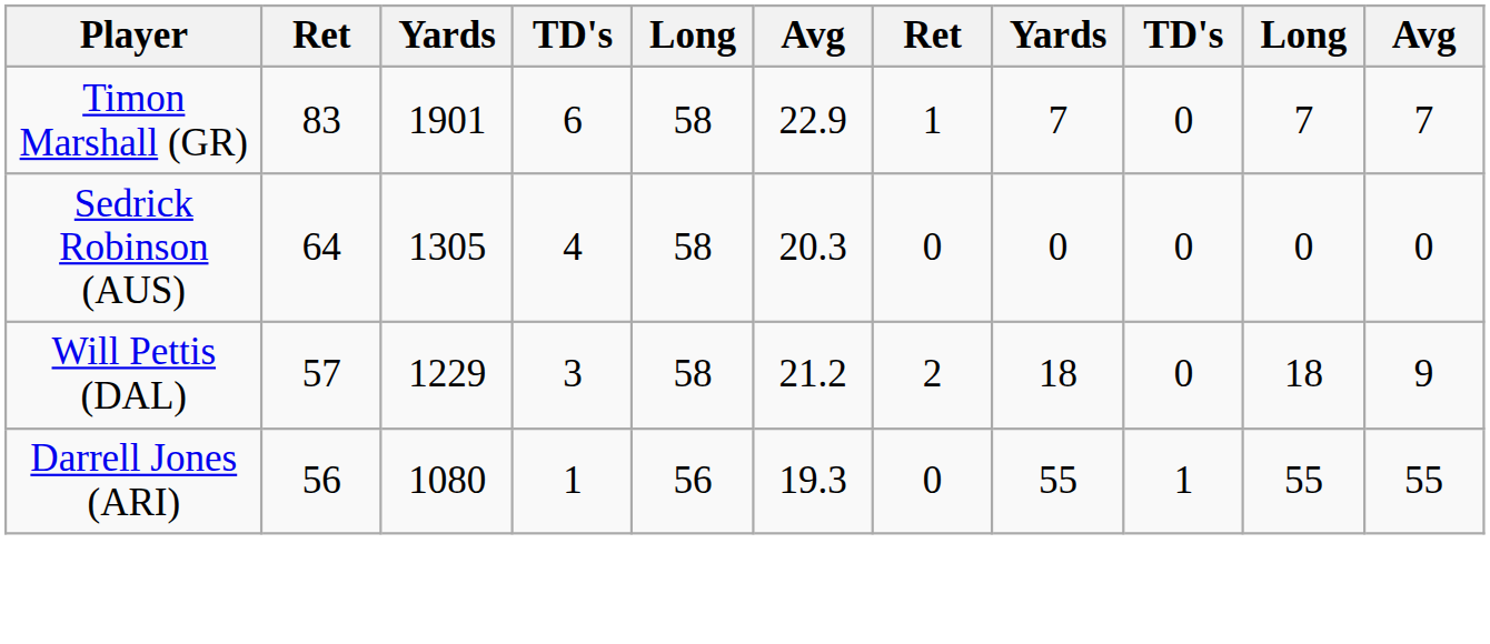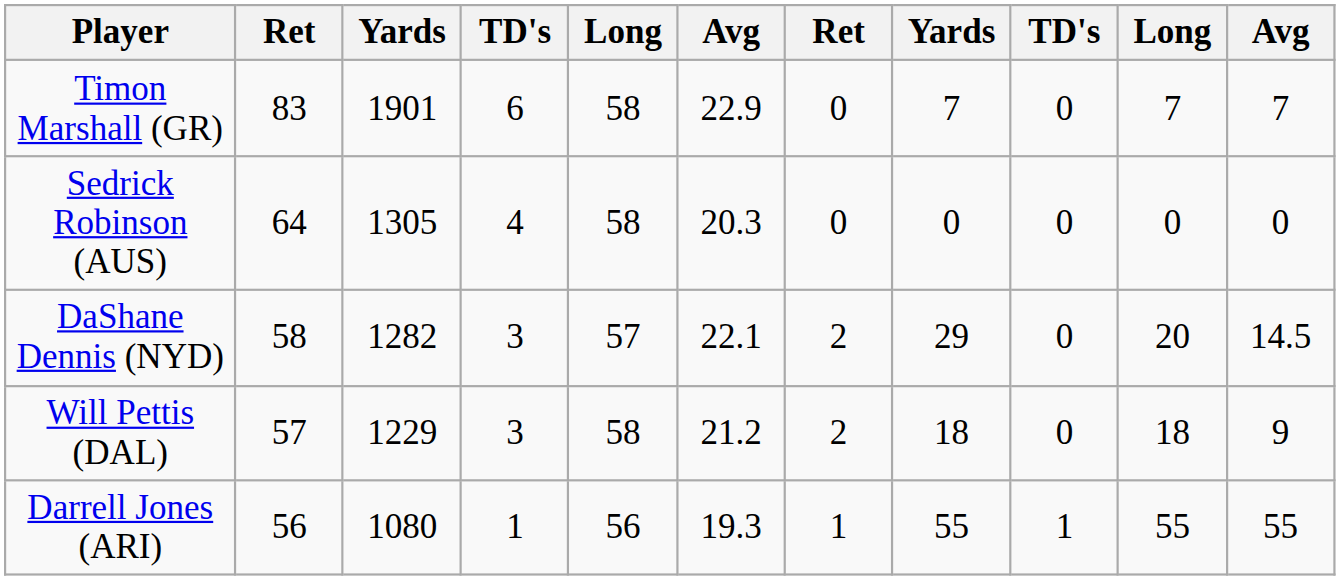 <table class="wikitable sortable">
 <tr>
 <th bgcolor="#DDDDFF" width="15%">Player</th>
 <th bgcolor="#DDDDFF" width="7%">Ret</th>
 <th bgcolor="#DDDDFF" width="7%">Yards</th>
 <th bgcolor="#DDDDFF" width="7%">TD's</th>
 <th bgcolor="#DDDDFF" width="7%">Long</th>
 <th bgcolor="#DDDDFF" width="7%">Avg</th>
 <th bgcolor="#DDDDFF" width="7%">Ret</th>
 <th bgcolor="#DDDDFF" width="7%">Yards</th>
 <th bgcolor="#DDDDFF" width="7%">TD's</th>
 <th bgcolor="#DDDDFF" width="7%">Long</th>
 <th bgcolor="#DDDDFF" width="7%">Avg</th>
 </tr>
 <tr align="center">
 <td><a href='#'>Timon Marshall</a> (GR)</td>
 <td>83</td>
 <td>1901</td>
 <td>6</td>
 <td>58</td>
 <td>22.9</td>
-<td>1</td>
+<td>0</td>
 <td>7</td>
 <td>0</td>
 <td>7</td>
 <td>7</td>
 </tr>
 <tr align="center">
 <td><a href='#'>Sedrick Robinson</a> (AUS)</td>
 <td>64</td>
 <td>1305</td>
 <td>4</td>
 <td>58</td>
 <td>20.3</td>
 <td>0</td>
 <td>0</td>
 <td>0</td>
 <td>0</td>
 <td>0</td>
+</tr>
+<tr align="center">
+<td><a href='#'>DaShane Dennis</a> (NYD)</td>
+<td>58</td>
+<td>1282</td>
+<td>3</td>
+<td>57</td>
+<td>22.1</td>
+<td>2</td>
+<td>29</td>
+<td>0</td>
+<td>20</td>
+<td>14.5</td>
 </tr>
 <tr align="center">
 <td><a href='#'>Will Pettis</a> (DAL)</td>
 <td>57</td>
 <td>1229</td>
 <td>3</td>
 <td>58</td>
 <td>21.2</td>
 <td>2</td>
 <td>18</td>
 <td>0</td>
 <td>18</td>
 <td>9</td>
 </tr>
 <tr align="center">
 <td><a href='#'>Darrell Jones</a> (ARI)</td>
 <td>56</td>
 <td>1080</td>
 <td>1</td>
 <td>56</td>
 <td>19.3</td>
-<td>0</td>
+<td>1</td>
 <td>55</td>
 <td>1</td>
 <td>55</td>
 <td>55</td>
 </tr>
 </table>
